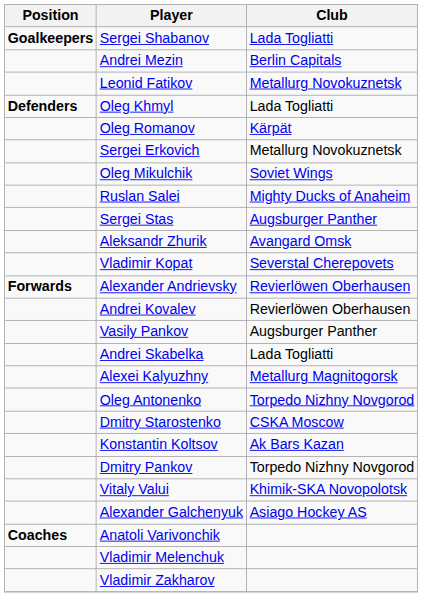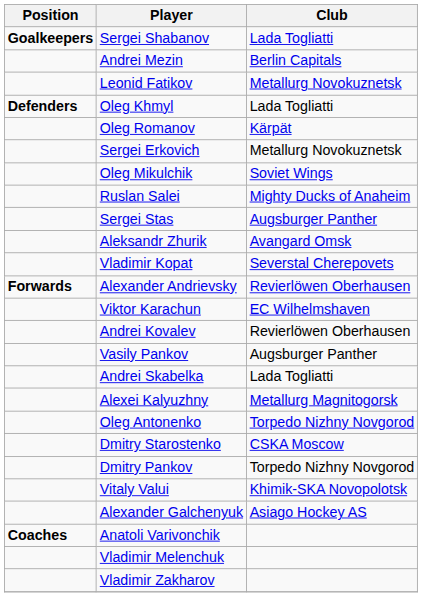 <table class=wikitable>
 <tr>
 <th>Position</th>
 <th>Player</th>
 <th>Club</th>
 </tr>
 <tr>
 <td><strong>Goalkeepers</strong></td>
 <td><a href='#'>Sergei Shabanov</a></td>
 <td><a href='#'>Lada Togliatti</a></td>
 </tr>
 <tr>
 <td></td>
 <td><a href='#'>Andrei Mezin</a></td>
 <td><a href='#'>Berlin Capitals</a></td>
 </tr>
 <tr>
 <td></td>
 <td><a href='#'>Leonid Fatikov</a></td>
 <td><a href='#'>Metallurg Novokuznetsk</a></td>
 </tr>
 <tr>
 <td><strong>Defenders</strong></td>
 <td><a href='#'>Oleg Khmyl</a></td>
 <td>Lada Togliatti</td>
 </tr>
 <tr>
 <td></td>
 <td><a href='#'>Oleg Romanov</a></td>
 <td><a href='#'>Kärpät</a></td>
 </tr>
 <tr>
 <td></td>
 <td><a href='#'>Sergei Erkovich</a></td>
 <td>Metallurg Novokuznetsk</td>
 </tr>
 <tr>
 <td></td>
 <td><a href='#'>Oleg Mikulchik</a></td>
 <td><a href='#'>Soviet Wings</a></td>
 </tr>
 <tr>
 <td></td>
 <td><a href='#'>Ruslan Salei</a></td>
 <td><a href='#'>Mighty Ducks of Anaheim</a></td>
 </tr>
 <tr>
 <td></td>
 <td><a href='#'>Sergei Stas</a></td>
 <td><a href='#'>Augsburger Panther</a></td>
 </tr>
 <tr>
 <td></td>
 <td><a href='#'>Aleksandr Zhurik</a></td>
 <td><a href='#'>Avangard Omsk</a></td>
 </tr>
 <tr>
 <td></td>
 <td><a href='#'>Vladimir Kopat</a></td>
 <td><a href='#'>Severstal Cherepovets</a></td>
 </tr>
 <tr>
 <td><strong>Forwards</strong></td>
 <td><a href='#'>Alexander Andrievsky</a></td>
 <td><a href='#'>Revierlöwen Oberhausen</a></td>
 </tr>
 <tr>
 <td></td>
+<td><a href='#'>Viktor Karachun</a></td>
+<td><a href='#'>EC Wilhelmshaven</a></td>
+</tr>
+<tr>
+<td></td>
 <td><a href='#'>Andrei Kovalev</a></td>
 <td>Revierlöwen Oberhausen</td>
 </tr>
 <tr>
 <td></td>
 <td><a href='#'>Vasily Pankov</a></td>
 <td>Augsburger Panther</td>
 </tr>
 <tr>
 <td></td>
 <td><a href='#'>Andrei Skabelka</a></td>
 <td>Lada Togliatti</td>
 </tr>
 <tr>
 <td></td>
 <td><a href='#'>Alexei Kalyuzhny</a></td>
 <td><a href='#'>Metallurg Magnitogorsk</a></td>
 </tr>
 <tr>
 <td></td>
 <td><a href='#'>Oleg Antonenko</a></td>
 <td><a href='#'>Torpedo Nizhny Novgorod</a></td>
 </tr>
 <tr>
 <td></td>
 <td><a href='#'>Dmitry Starostenko</a></td>
 <td><a href='#'>CSKA Moscow</a></td>
-</tr>
-<tr>
-<td></td>
-<td><a href='#'>Konstantin Koltsov</a></td>
-<td><a href='#'>Ak Bars Kazan</a></td>
 </tr>
 <tr>
 <td></td>
 <td><a href='#'>Dmitry Pankov</a></td>
 <td>Torpedo Nizhny Novgorod</td>
 </tr>
 <tr>
 <td></td>
 <td><a href='#'>Vitaly Valui</a></td>
 <td><a href='#'>Khimik-SKA Novopolotsk</a></td>
 </tr>
 <tr>
 <td></td>
 <td><a href='#'>Alexander Galchenyuk</a></td>
 <td><a href='#'>Asiago Hockey AS</a></td>
 </tr>
 <tr>
 <td><strong>Coaches</strong></td>
 <td><a href='#'>Anatoli Varivonchik</a></td>
 <td></td>
 </tr>
 <tr>
 <td></td>
 <td><a href='#'>Vladimir Melenchuk</a></td>
 <td></td>
 </tr>
 <tr>
 <td></td>
 <td><a href='#'>Vladimir Zakharov</a></td>
 <td></td>
 </tr>
 <tr>
 </tr>
 </table>
